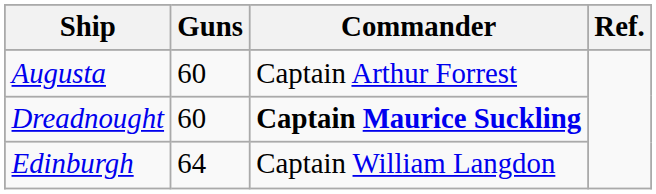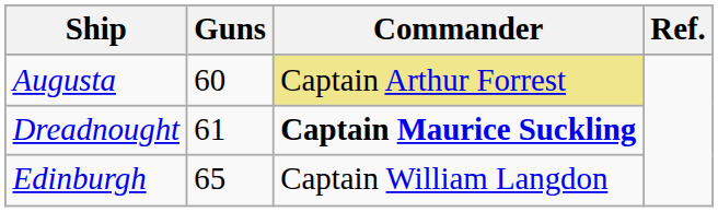 <table class="wikitable">
 <tr>
 <th>Ship</th>
 <th>Guns</th>
 <th>Commander</th>
 <th>Ref.</th>
 </tr>
 <tr>
 <td><a href='#'><em>Augusta</em></a></td>
 <td>60</td>
-<td>Captain <a href='#'>Arthur Forrest</a></td>
+<td style="background: khaki;">Captain <a href='#'>Arthur Forrest</a></td>
 <td rowspan=3></td>
 </tr>
 <tr>
 <td><a href='#'><em>Dreadnought</em></a></td>
-<td>60</td>
+<td>61</td>
 <td><strong>Captain <a href='#'>Maurice Suckling</a></strong></td>
 </tr>
 <tr>
 <td><a href='#'><em>Edinburgh</em></a></td>
-<td>64</td>
+<td>65</td>
 <td>Captain <a href='#'>William Langdon</a></td>
 </tr>
 </table>
